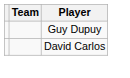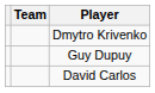 <table class="wikitable sortable" style="text-align:center">
 <tr>
 <th></th>
 <th>Team</th>
 <th>Player</th>
+</tr>
+<tr>
+<td></td>
+<td align=left></td>
+<td>Dmytro Krivenko</td>
 </tr>
 <tr>
 <td></td>
 <td align=left></td>
 <td>Guy Dupuy</td>
 </tr>
 <tr>
 <td></td>
 <td align=left></td>
 <td>David Carlos</td>
 </tr>
 </table>
